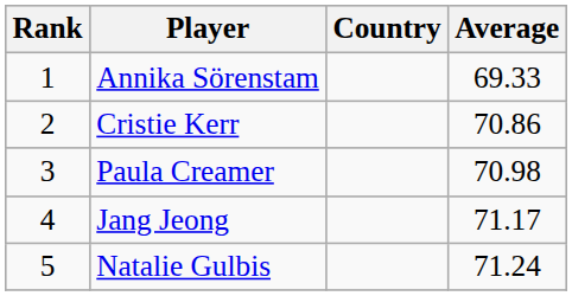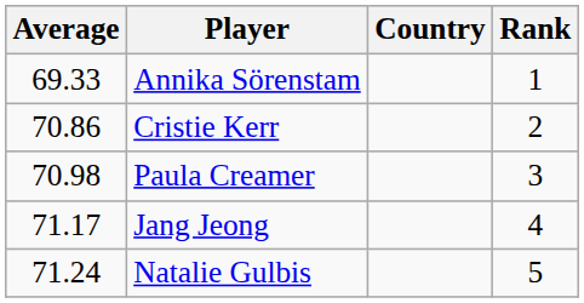 <table class=wikitable style=text-align:center>
 <tr>
-<th>Rank</th>
+<th>Average</th>
 <th>Player</th>
 <th>Country</th>
-<th>Average</th>
+<th>Rank</th>
 </tr>
 <tr>
-<td>1</td>
+<td>69.33</td>
 <td align=left><a href='#'>Annika Sörenstam</a></td>
 <td align=left></td>
-<td>69.33</td>
+<td>1</td>
 </tr>
 <tr>
-<td>2</td>
+<td>70.86</td>
 <td align=left><a href='#'>Cristie Kerr</a></td>
 <td align=left></td>
-<td>70.86</td>
+<td>2</td>
 </tr>
 <tr>
-<td>3</td>
+<td>70.98</td>
 <td align=left><a href='#'>Paula Creamer</a></td>
 <td align=left></td>
-<td>70.98</td>
+<td>3</td>
 </tr>
 <tr>
-<td>4</td>
+<td>71.17</td>
 <td align=left><a href='#'>Jang Jeong</a></td>
 <td align=left></td>
-<td>71.17</td>
+<td>4</td>
 </tr>
 <tr>
-<td>5</td>
+<td>71.24</td>
 <td align=left><a href='#'>Natalie Gulbis</a></td>
 <td align=left></td>
-<td>71.24</td>
+<td>5</td>
 </tr>
 </table>
